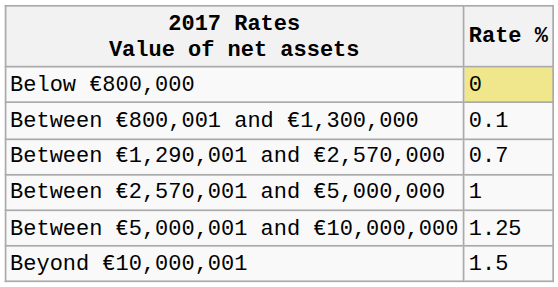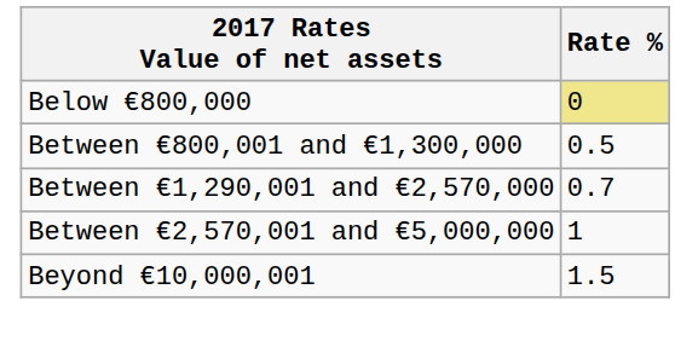 <table class="wikitable" style="float:right;">
 <tr>
 <th>2017 Rates<br>Value of net assets</th>
 <th>Rate %</th>
 </tr>
 <tr>
 <td>Below €800,000</td>
 <td style="background: khaki;">0</td>
 </tr>
 <tr>
 <td>Between €800,001 and €1,300,000</td>
-<td>0.1</td>
+<td>0.5</td>
 </tr>
 <tr>
 <td>Between €1,290,001 and €2,570,000</td>
 <td>0.7</td>
 </tr>
 <tr>
 <td>Between €2,570,001 and €5,000,000</td>
 <td>1</td>
 </tr>
 <tr>
-<td>Between €5,000,001 and €10,000,000</td>
-<td>1.25</td>
-</tr>
-<tr>
 <td>Beyond €10,000,001</td>
 <td>1.5</td>
 </tr>
 </table>
